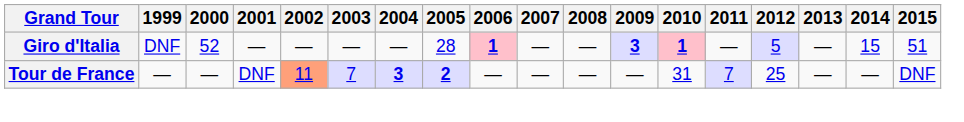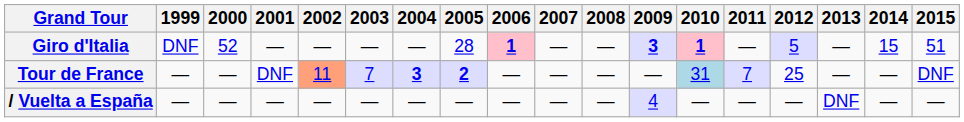 <table class="wikitable plainrowheaders">
 <tr>
 <th scope="col"><a href='#'>Grand Tour</a></th>
 <th scope="col">1999</th>
 <th scope="col">2000</th>
 <th scope="col">2001</th>
 <th scope="col">2002</th>
 <th scope="col">2003</th>
 <th scope="col">2004</th>
 <th scope="col">2005</th>
 <th scope="col">2006</th>
 <th scope="col">2007</th>
 <th scope="col">2008</th>
 <th scope="col">2009</th>
 <th scope="col">2010</th>
 <th scope="col">2011</th>
 <th scope="col">2012</th>
 <th scope="col">2013</th>
 <th scope="col">2014</th>
 <th scope="col">2015</th>
 </tr>
 <tr style="text-align:center;">
 <th scope="row"> <a href='#'>Giro d'Italia</a></th>
 <td><a href='#'>DNF</a></td>
 <td><a href='#'>52</a></td>
 <td>—</td>
 <td>—</td>
 <td>—</td>
 <td>—</td>
 <td><a href='#'>28</a></td>
 <td style="background:pink;"><a href='#'><strong>1</strong></a></td>
 <td>—</td>
 <td>—</td>
 <td style="background:#ddf;"><a href='#'><strong>3</strong></a></td>
 <td style="background:pink;"><a href='#'><strong>1</strong></a></td>
 <td>—</td>
 <td style="background:#ddf;"><a href='#'>5</a></td>
 <td>—</td>
 <td><a href='#'>15</a></td>
 <td><a href='#'>51</a></td>
 </tr>
 <tr style="text-align:center;">
 <th scope="row"> <a href='#'>Tour de France</a></th>
 <td>—</td>
 <td>—</td>
 <td><a href='#'>DNF</a></td>
 <td style="background: lightsalmon;"><a href='#'>11</a></td>
 <td style="background:#ddf;"><a href='#'>7</a></td>
 <td style="background:#ddf;"><a href='#'><strong>3</strong></a></td>
 <td style="background:#ddf;"><a href='#'><strong>2</strong></a></td>
 <td>—</td>
 <td>—</td>
 <td>—</td>
 <td>—</td>
-<td><a href='#'>31</a></td>
+<td style="background: lightblue;"><a href='#'>31</a></td>
 <td style="background:#ddf;"><a href='#'>7</a></td>
 <td><a href='#'>25</a></td>
 <td>—</td>
 <td>—</td>
 <td><a href='#'>DNF</a></td>
 </tr>
+<tr style="text-align:center;">
+<th scope="row">/ <a href='#'>Vuelta a España</a></th>
+<td>—</td>
+<td>—</td>
+<td>—</td>
+<td>—</td>
+<td>—</td>
+<td>—</td>
+<td>—</td>
+<td>—</td>
+<td>—</td>
+<td>—</td>
+<td style="background:#ddf;"><a href='#'>4</a></td>
+<td>—</td>
+<td>—</td>
+<td>—</td>
+<td><a href='#'>DNF</a></td>
+<td>—</td>
+<td>—</td>
+</tr>
 </table>
